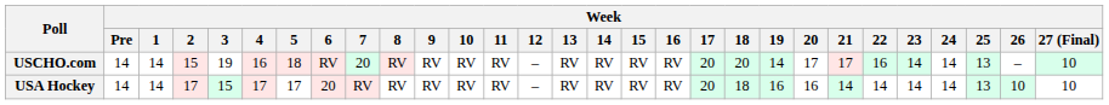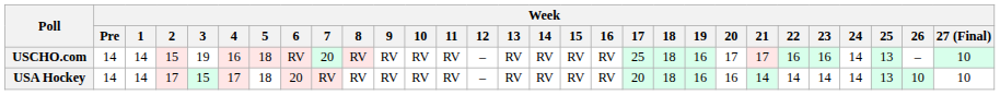 <table class="wikitable" style="white-space:nowrap;">
 <tr>
 <th scope="col" width="100" rowspan="2">Poll</th>
 <th colspan="28">Week</th>
 </tr>
 <tr>
 <th scope="col" width="30">Pre</th>
 <th scope="col" width="30">1</th>
 <th scope="col" width="30">2</th>
 <th scope="col" width="30">3</th>
 <th scope="col" width="30">4</th>
 <th scope="col" width="30">5</th>
 <th scope="col" width="30">6</th>
 <th scope="col" width="30">7</th>
 <th scope="col" width="30">8</th>
 <th scope="col" width="30">9</th>
 <th scope="col" width="30">10</th>
 <th scope="col" width="30">11</th>
 <th scope="col" width="30">12</th>
 <th scope="col" width="30">13</th>
 <th scope="col" width="30">14</th>
 <th scope="col" width="30">15</th>
 <th scope="col" width="30">16</th>
 <th scope="col" width="30">17</th>
 <th scope="col" width="30">18</th>
 <th scope="col" width="30">19</th>
 <th scope="col" width="30">20</th>
 <th scope="col" width="30">21</th>
 <th scope="col" width="30">22</th>
 <th scope="col" width="30">23</th>
 <th scope="col" width="30">24</th>
 <th scope="col" width="30">25</th>
 <th scope="col" width="30">26</th>
 <th scope="col" width="30">27 (Final)</th>
 </tr>
 <tr style="text-align:center;">
 <th>USCHO.com</th>
 <td bgcolor=FFFFFF>14</td>
 <td bgcolor=FFFFFF>14</td>
 <td bgcolor=FFE6E6>15</td>
 <td bgcolor=FFFFFF>19</td>
 <td bgcolor=FFE6E6>16</td>
 <td bgcolor=FFE6E6>18</td>
 <td bgcolor=FFE6E6>RV</td>
 <td bgcolor=D8FFEB>20</td>
 <td bgcolor=FFE6E6>RV</td>
 <td bgcolor=FFFFFF>RV</td>
 <td bgcolor=FFFFFF>RV</td>
 <td bgcolor=FFFFFF>RV</td>
 <td bgcolor=FFFFFF>–</td>
 <td bgcolor=FFFFFF>RV</td>
 <td bgcolor=FFFFFF>RV</td>
 <td bgcolor=FFFFFF>RV</td>
 <td bgcolor=FFFFFF>RV</td>
-<td bgcolor=D8FFEB>20</td>
-<td bgcolor=D8FFEB>20</td>
-<td bgcolor=D8FFEB>14</td>
+<td bgcolor=D8FFEB>25</td>
+<td bgcolor=D8FFEB>18</td>
+<td bgcolor=D8FFEB>16</td>
 <td bgcolor=FFFFFF>17</td>
 <td bgcolor=FFE6E6>17</td>
 <td bgcolor=D8FFEB>16</td>
-<td bgcolor=D8FFEB>14</td>
+<td bgcolor=D8FFEB>16</td>
 <td bgcolor=FFFFFF>14</td>
 <td bgcolor=D8FFEB>13</td>
 <td bgcolor=FFFFFF>–</td>
 <td bgcolor=D8FFEB>10</td>
 </tr>
 <tr style="text-align:center;">
 <th>USA Hockey</th>
 <td bgcolor=FFFFFF>14</td>
 <td bgcolor=FFFFFF>14</td>
 <td bgcolor=FFE6E6>17</td>
 <td bgcolor=D8FFEB>15</td>
 <td bgcolor=FFE6E6>17</td>
-<td bgcolor=FFFFFF>17</td>
+<td bgcolor=FFFFFF>18</td>
 <td bgcolor=FFE6E6>20</td>
 <td bgcolor=FFE6E6>RV</td>
 <td bgcolor=FFFFFF>RV</td>
 <td bgcolor=FFFFFF>RV</td>
 <td bgcolor=FFFFFF>RV</td>
 <td bgcolor=FFFFFF>RV</td>
 <td bgcolor=FFFFFF>–</td>
 <td bgcolor=FFFFFF>RV</td>
 <td bgcolor=FFFFFF>RV</td>
 <td bgcolor=FFFFFF>RV</td>
 <td bgcolor=FFFFFF>RV</td>
 <td bgcolor=D8FFEB>20</td>
 <td bgcolor=D8FFEB>18</td>
 <td bgcolor=D8FFEB>16</td>
 <td bgcolor=FFFFFF>16</td>
 <td bgcolor=D8FFEB>14</td>
 <td bgcolor=FFFFFF>14</td>
 <td bgcolor=FFFFFF>14</td>
 <td bgcolor=FFFFFF>14</td>
 <td bgcolor=D8FFEB>13</td>
 <td bgcolor=D8FFEB>10</td>
 <td bgcolor=FFFFFF>10</td>
 </tr>
 </table>
